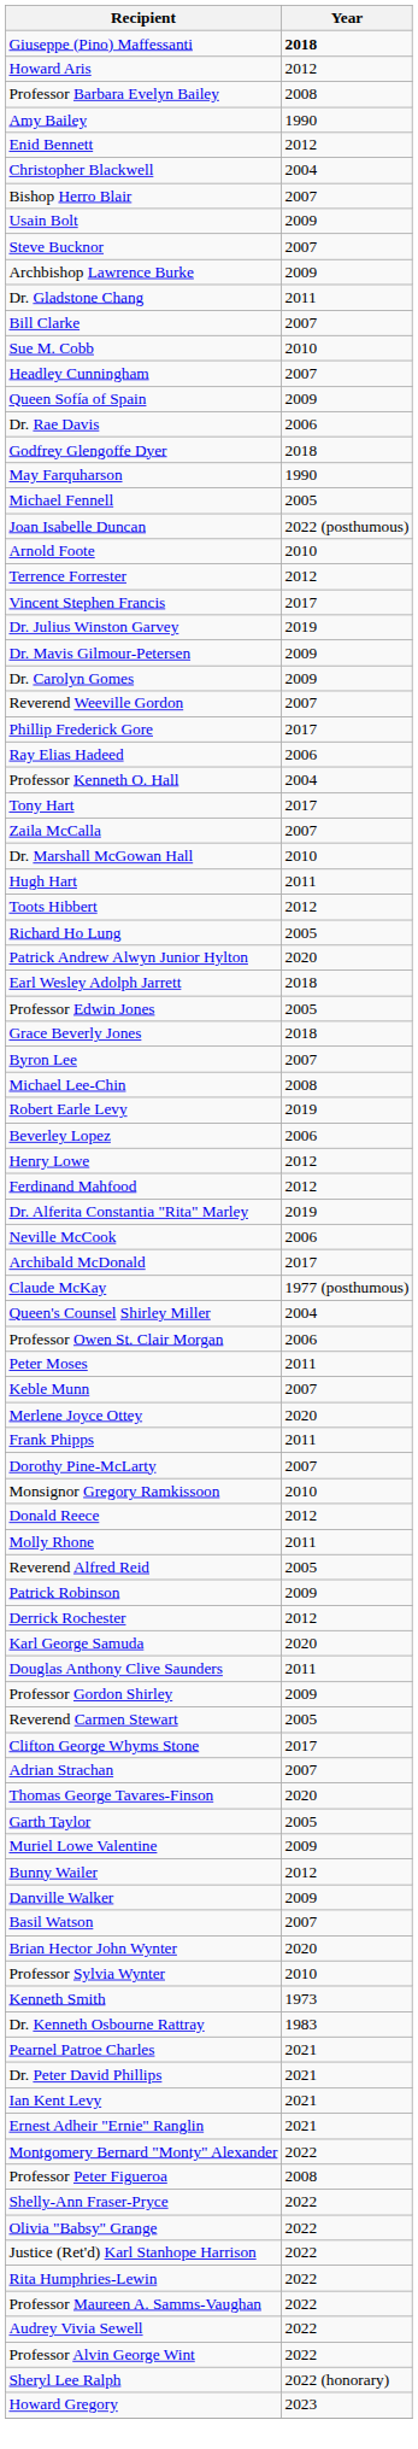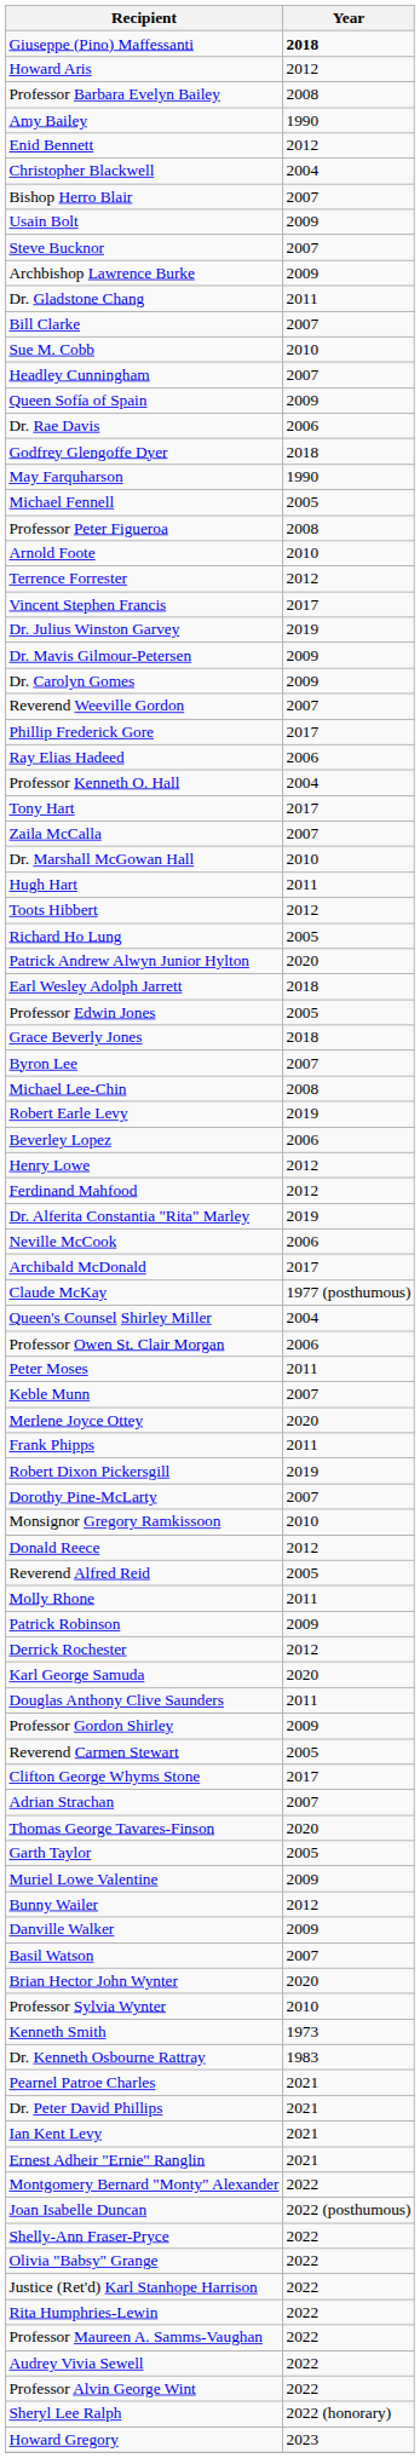 <table class="wikitable sortable">
 <tr>
 <th>Recipient</th>
 <th>Year</th>
 </tr>
 <tr>
 <td><a href='#'>Giuseppe (Pino) Maffessanti</a></td>
 <td><strong>2018</strong></td>
 </tr>
 <tr>
 <td><a href='#'>Howard Aris</a></td>
 <td>2012</td>
 </tr>
 <tr>
 <td>Professor <a href='#'>Barbara Evelyn Bailey</a></td>
 <td>2008</td>
 </tr>
 <tr>
 <td><a href='#'>Amy Bailey</a></td>
 <td>1990</td>
 </tr>
 <tr>
 <td><a href='#'>Enid Bennett</a></td>
 <td>2012</td>
 </tr>
 <tr>
 <td><a href='#'>Christopher Blackwell</a></td>
 <td>2004</td>
 </tr>
 <tr>
 <td>Bishop <a href='#'>Herro Blair</a></td>
 <td>2007</td>
 </tr>
 <tr>
 <td><a href='#'>Usain Bolt</a></td>
 <td>2009</td>
 </tr>
 <tr>
 <td><a href='#'>Steve Bucknor</a></td>
 <td>2007</td>
 </tr>
 <tr>
 <td>Archbishop <a href='#'>Lawrence Burke</a></td>
 <td>2009</td>
 </tr>
 <tr>
 <td>Dr. <a href='#'>Gladstone Chang</a></td>
 <td>2011</td>
 </tr>
 <tr>
 <td><a href='#'>Bill Clarke</a></td>
 <td>2007</td>
 </tr>
 <tr>
 <td><a href='#'>Sue M. Cobb</a></td>
 <td>2010</td>
 </tr>
 <tr>
 <td><a href='#'>Headley Cunningham</a></td>
 <td>2007</td>
 </tr>
 <tr>
 <td><a href='#'>Queen Sofía of Spain</a></td>
 <td>2009</td>
 </tr>
 <tr>
 <td>Dr. <a href='#'>Rae Davis</a></td>
 <td>2006</td>
 </tr>
 <tr>
 <td><a href='#'>Godfrey Glengoffe Dyer</a></td>
 <td>2018</td>
 </tr>
 <tr>
 <td><a href='#'>May Farquharson</a></td>
 <td>1990</td>
 </tr>
 <tr>
 <td><a href='#'>Michael Fennell</a></td>
 <td>2005</td>
 </tr>
 <tr>
-<td><a href='#'>Joan Isabelle Duncan</a></td>
-<td>2022 (posthumous)</td>
+<td>Professor <a href='#'>Peter Figueroa</a></td>
+<td>2008</td>
 </tr>
 <tr>
 <td><a href='#'>Arnold Foote</a></td>
 <td>2010</td>
 </tr>
 <tr>
 <td><a href='#'>Terrence Forrester</a></td>
 <td>2012</td>
 </tr>
 <tr>
 <td><a href='#'>Vincent Stephen Francis</a></td>
 <td>2017</td>
 </tr>
 <tr>
 <td><a href='#'>Dr. Julius Winston Garvey</a></td>
 <td>2019</td>
 </tr>
 <tr>
 <td><a href='#'>Dr. Mavis Gilmour-Petersen</a></td>
 <td>2009</td>
 </tr>
 <tr>
 <td>Dr. <a href='#'>Carolyn Gomes</a></td>
 <td>2009</td>
 </tr>
 <tr>
 <td>Reverend <a href='#'>Weeville Gordon</a></td>
 <td>2007</td>
 </tr>
 <tr>
 <td><a href='#'>Phillip Frederick Gore</a></td>
 <td>2017</td>
 </tr>
 <tr>
 <td><a href='#'>Ray Elias Hadeed</a></td>
 <td>2006</td>
 </tr>
 <tr>
 <td>Professor <a href='#'>Kenneth O. Hall</a></td>
 <td>2004</td>
 </tr>
 <tr>
 <td><a href='#'>Tony Hart</a></td>
 <td>2017</td>
 </tr>
 <tr>
 <td><a href='#'>Zaila McCalla</a></td>
 <td>2007</td>
 </tr>
 <tr>
 <td>Dr. <a href='#'>Marshall McGowan Hall</a></td>
 <td>2010</td>
 </tr>
 <tr>
 <td><a href='#'>Hugh Hart</a></td>
 <td>2011</td>
 </tr>
 <tr>
 <td><a href='#'>Toots Hibbert</a></td>
 <td>2012</td>
 </tr>
 <tr>
 <td><a href='#'>Richard Ho Lung</a></td>
 <td>2005</td>
 </tr>
 <tr>
 <td><a href='#'>Patrick Andrew Alwyn Junior Hylton</a></td>
 <td>2020</td>
 </tr>
 <tr>
 <td><a href='#'>Earl Wesley Adolph Jarrett</a></td>
 <td>2018</td>
 </tr>
 <tr>
 <td>Professor <a href='#'>Edwin Jones</a></td>
 <td>2005</td>
 </tr>
 <tr>
 <td><a href='#'>Grace Beverly Jones</a></td>
 <td>2018</td>
 </tr>
 <tr>
 <td><a href='#'>Byron Lee</a></td>
 <td>2007</td>
 </tr>
 <tr>
 <td><a href='#'>Michael Lee-Chin</a></td>
 <td>2008</td>
 </tr>
 <tr>
 <td><a href='#'>Robert Earle Levy</a></td>
 <td>2019</td>
 </tr>
 <tr>
 <td><a href='#'>Beverley Lopez</a></td>
 <td>2006</td>
 </tr>
 <tr>
 <td><a href='#'>Henry Lowe</a></td>
 <td>2012</td>
 </tr>
 <tr>
 <td><a href='#'>Ferdinand Mahfood</a></td>
 <td>2012</td>
 </tr>
 <tr>
 <td><a href='#'>Dr. Alferita Constantia "Rita" Marley</a></td>
 <td>2019</td>
 </tr>
 <tr>
 <td><a href='#'>Neville McCook</a></td>
 <td>2006</td>
 </tr>
 <tr>
 <td><a href='#'>Archibald McDonald</a></td>
 <td>2017</td>
 </tr>
 <tr>
 <td><a href='#'>Claude McKay</a></td>
 <td>1977 (posthumous)</td>
 </tr>
 <tr>
 <td><a href='#'>Queen's Counsel</a> <a href='#'>Shirley Miller</a></td>
 <td>2004</td>
 </tr>
 <tr>
 <td>Professor <a href='#'>Owen St. Clair Morgan</a></td>
 <td>2006</td>
 </tr>
 <tr>
 <td><a href='#'>Peter Moses</a></td>
 <td>2011</td>
 </tr>
 <tr>
 <td><a href='#'>Keble Munn</a></td>
 <td>2007</td>
 </tr>
 <tr>
 <td><a href='#'>Merlene Joyce Ottey</a></td>
 <td>2020</td>
 </tr>
 <tr>
 <td><a href='#'>Frank Phipps</a></td>
 <td>2011</td>
 </tr>
 <tr>
+<td><a href='#'>Robert Dixon Pickersgill</a></td>
+<td>2019</td>
+</tr>
+<tr>
 <td><a href='#'>Dorothy Pine-McLarty</a></td>
 <td>2007</td>
 </tr>
 <tr>
 <td>Monsignor <a href='#'>Gregory Ramkissoon</a></td>
 <td>2010</td>
 </tr>
 <tr>
 <td><a href='#'>Donald Reece</a></td>
 <td>2012</td>
 </tr>
 <tr>
+<td>Reverend <a href='#'>Alfred Reid</a></td>
+<td>2005</td>
+</tr>
+<tr>
 <td><a href='#'>Molly Rhone</a></td>
 <td>2011</td>
-</tr>
-<tr>
-<td>Reverend <a href='#'>Alfred Reid</a></td>
-<td>2005</td>
 </tr>
 <tr>
 <td><a href='#'>Patrick Robinson</a></td>
 <td>2009</td>
 </tr>
 <tr>
 <td><a href='#'>Derrick Rochester</a></td>
 <td>2012</td>
 </tr>
 <tr>
 <td><a href='#'>Karl George Samuda</a></td>
 <td>2020</td>
 </tr>
 <tr>
 <td><a href='#'>Douglas Anthony Clive Saunders</a></td>
 <td>2011</td>
 </tr>
 <tr>
 <td>Professor <a href='#'>Gordon Shirley</a></td>
 <td>2009</td>
 </tr>
 <tr>
 <td>Reverend <a href='#'>Carmen Stewart</a></td>
 <td>2005</td>
 </tr>
 <tr>
 <td><a href='#'>Clifton George Whyms Stone</a></td>
 <td>2017</td>
 </tr>
 <tr>
 <td><a href='#'>Adrian Strachan</a></td>
 <td>2007</td>
 </tr>
 <tr>
 <td><a href='#'>Thomas George Tavares-Finson</a></td>
 <td>2020</td>
 </tr>
 <tr>
 <td><a href='#'>Garth Taylor</a></td>
 <td>2005</td>
 </tr>
 <tr>
 <td><a href='#'>Muriel Lowe Valentine</a></td>
 <td>2009</td>
 </tr>
 <tr>
 <td><a href='#'>Bunny Wailer</a></td>
 <td>2012</td>
 </tr>
 <tr>
 <td><a href='#'>Danville Walker</a></td>
 <td>2009</td>
 </tr>
 <tr>
 <td><a href='#'>Basil Watson</a></td>
 <td>2007</td>
 </tr>
 <tr>
 <td><a href='#'>Brian Hector John Wynter</a></td>
 <td>2020</td>
 </tr>
 <tr>
 <td>Professor <a href='#'>Sylvia Wynter</a></td>
 <td>2010</td>
 </tr>
 <tr>
 <td><a href='#'>Kenneth Smith</a></td>
 <td>1973</td>
 </tr>
 <tr>
 <td>Dr. <a href='#'>Kenneth Osbourne Rattray</a></td>
 <td>1983</td>
 </tr>
 <tr>
 <td><a href='#'>Pearnel Patroe Charles</a></td>
 <td>2021</td>
 </tr>
 <tr>
 <td>Dr. <a href='#'>Peter David Phillips</a></td>
 <td>2021</td>
 </tr>
 <tr>
 <td><a href='#'>Ian Kent Levy</a></td>
 <td>2021</td>
 </tr>
 <tr>
 <td><a href='#'>Ernest Adheir "Ernie" Ranglin</a></td>
 <td>2021</td>
 </tr>
 <tr>
 <td><a href='#'>Montgomery Bernard "Monty" Alexander</a></td>
 <td>2022</td>
 </tr>
 <tr>
-<td>Professor <a href='#'>Peter Figueroa</a></td>
-<td>2008</td>
+<td><a href='#'>Joan Isabelle Duncan</a></td>
+<td>2022 (posthumous)</td>
 </tr>
 <tr>
 <td><a href='#'>Shelly-Ann Fraser-Pryce</a></td>
 <td>2022</td>
 </tr>
 <tr>
 <td><a href='#'>Olivia "Babsy" Grange</a></td>
 <td>2022</td>
 </tr>
 <tr>
 <td>Justice (Ret'd) <a href='#'>Karl Stanhope Harrison</a></td>
 <td>2022</td>
 </tr>
 <tr>
 <td><a href='#'>Rita Humphries-Lewin</a></td>
 <td>2022</td>
 </tr>
 <tr>
 <td>Professor <a href='#'>Maureen A. Samms-Vaughan</a></td>
 <td>2022</td>
 </tr>
 <tr>
 <td><a href='#'>Audrey Vivia Sewell</a></td>
 <td>2022</td>
 </tr>
 <tr>
 <td>Professor <a href='#'>Alvin George Wint</a></td>
 <td>2022</td>
 </tr>
 <tr>
 <td><a href='#'>Sheryl Lee Ralph</a></td>
 <td>2022 (honorary)</td>
 </tr>
 <tr>
 <td><a href='#'>Howard Gregory</a></td>
 <td>2023</td>
 </tr>
 <tr>
 </tr>
 </table>
